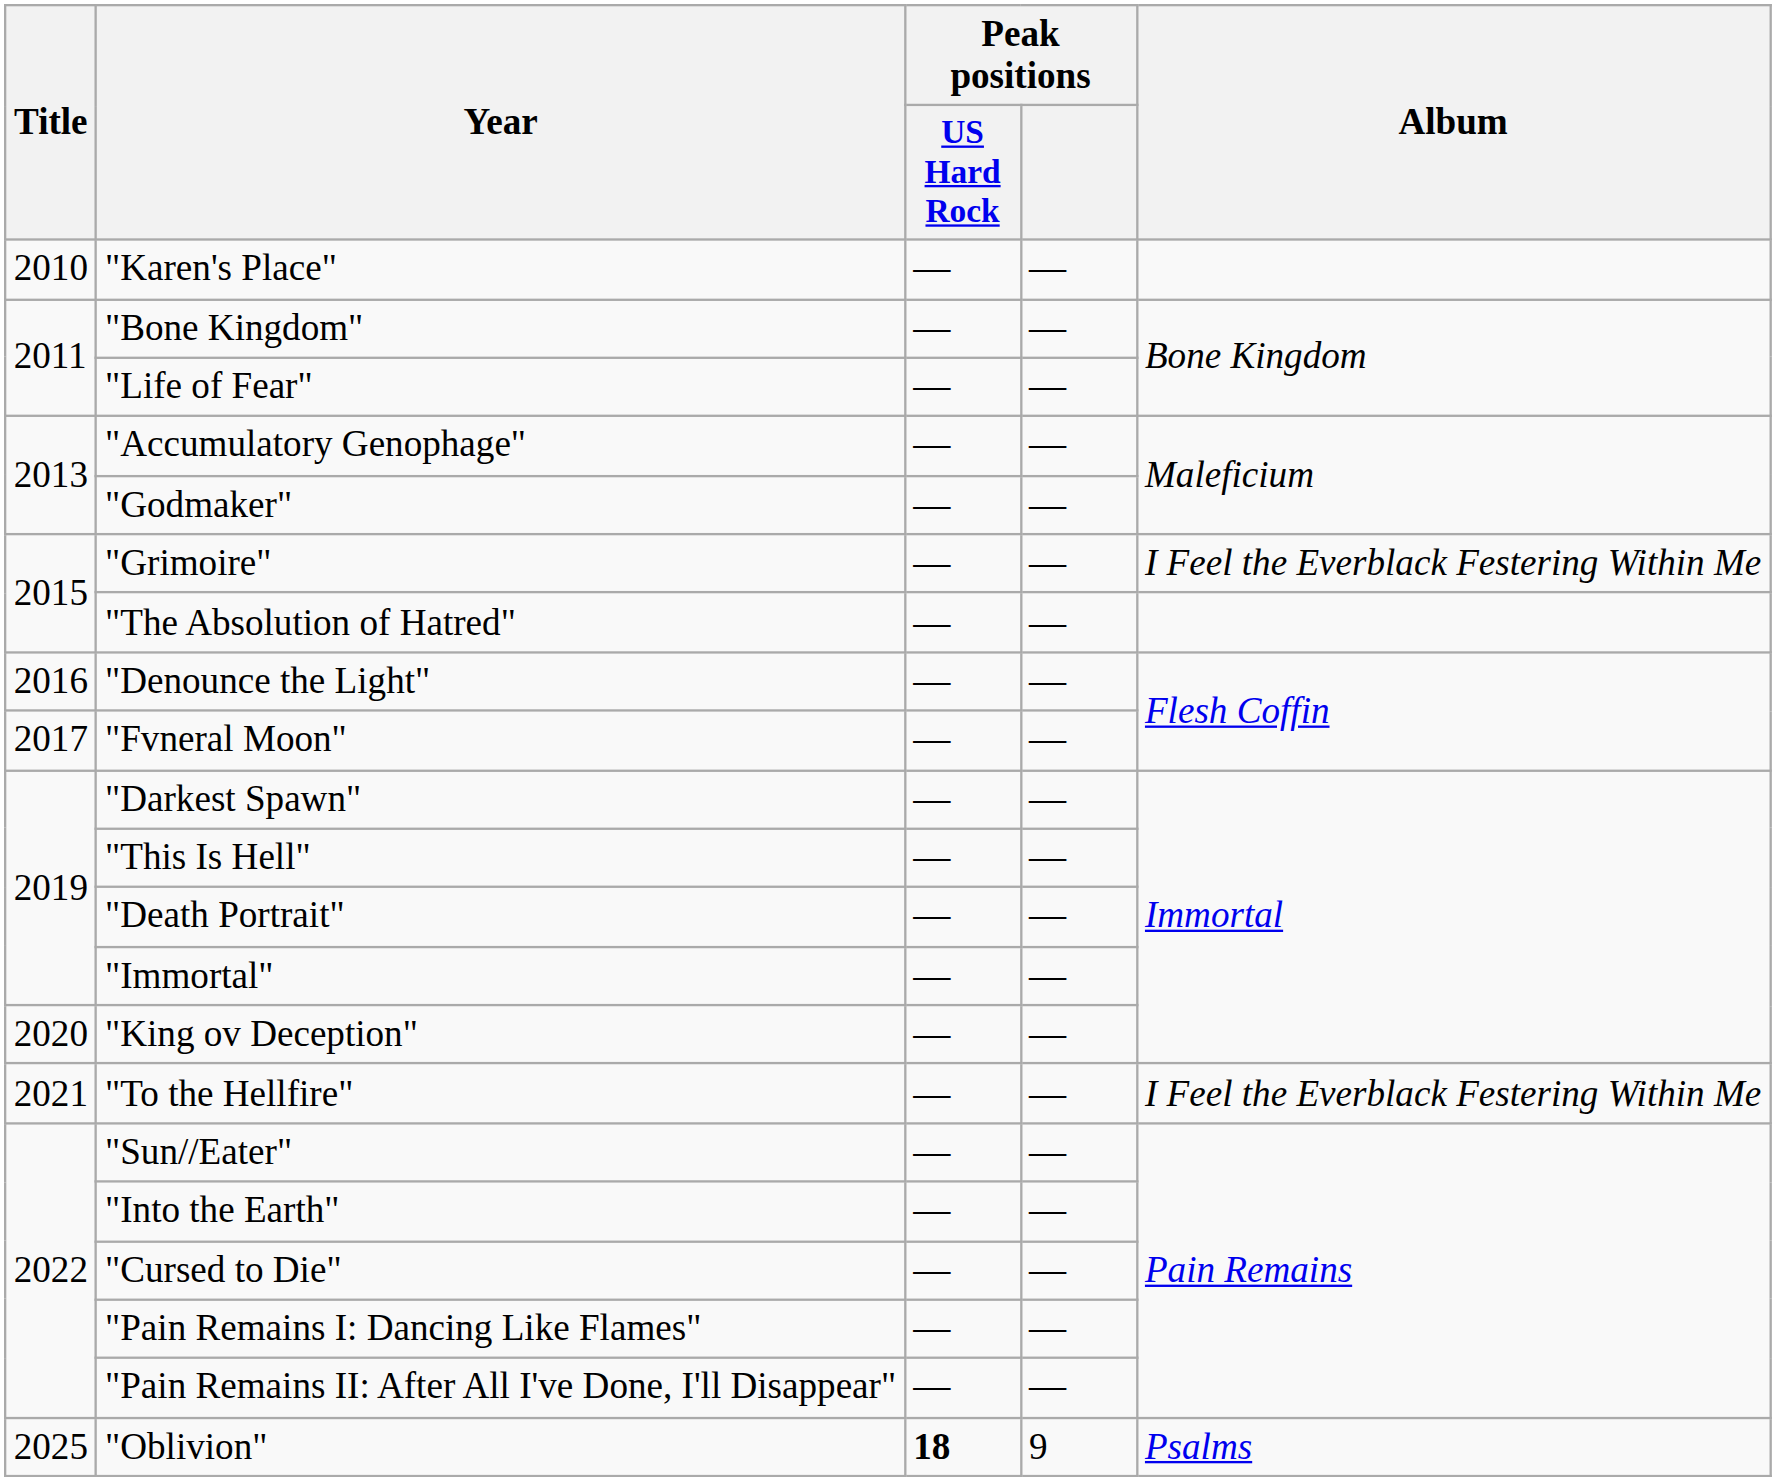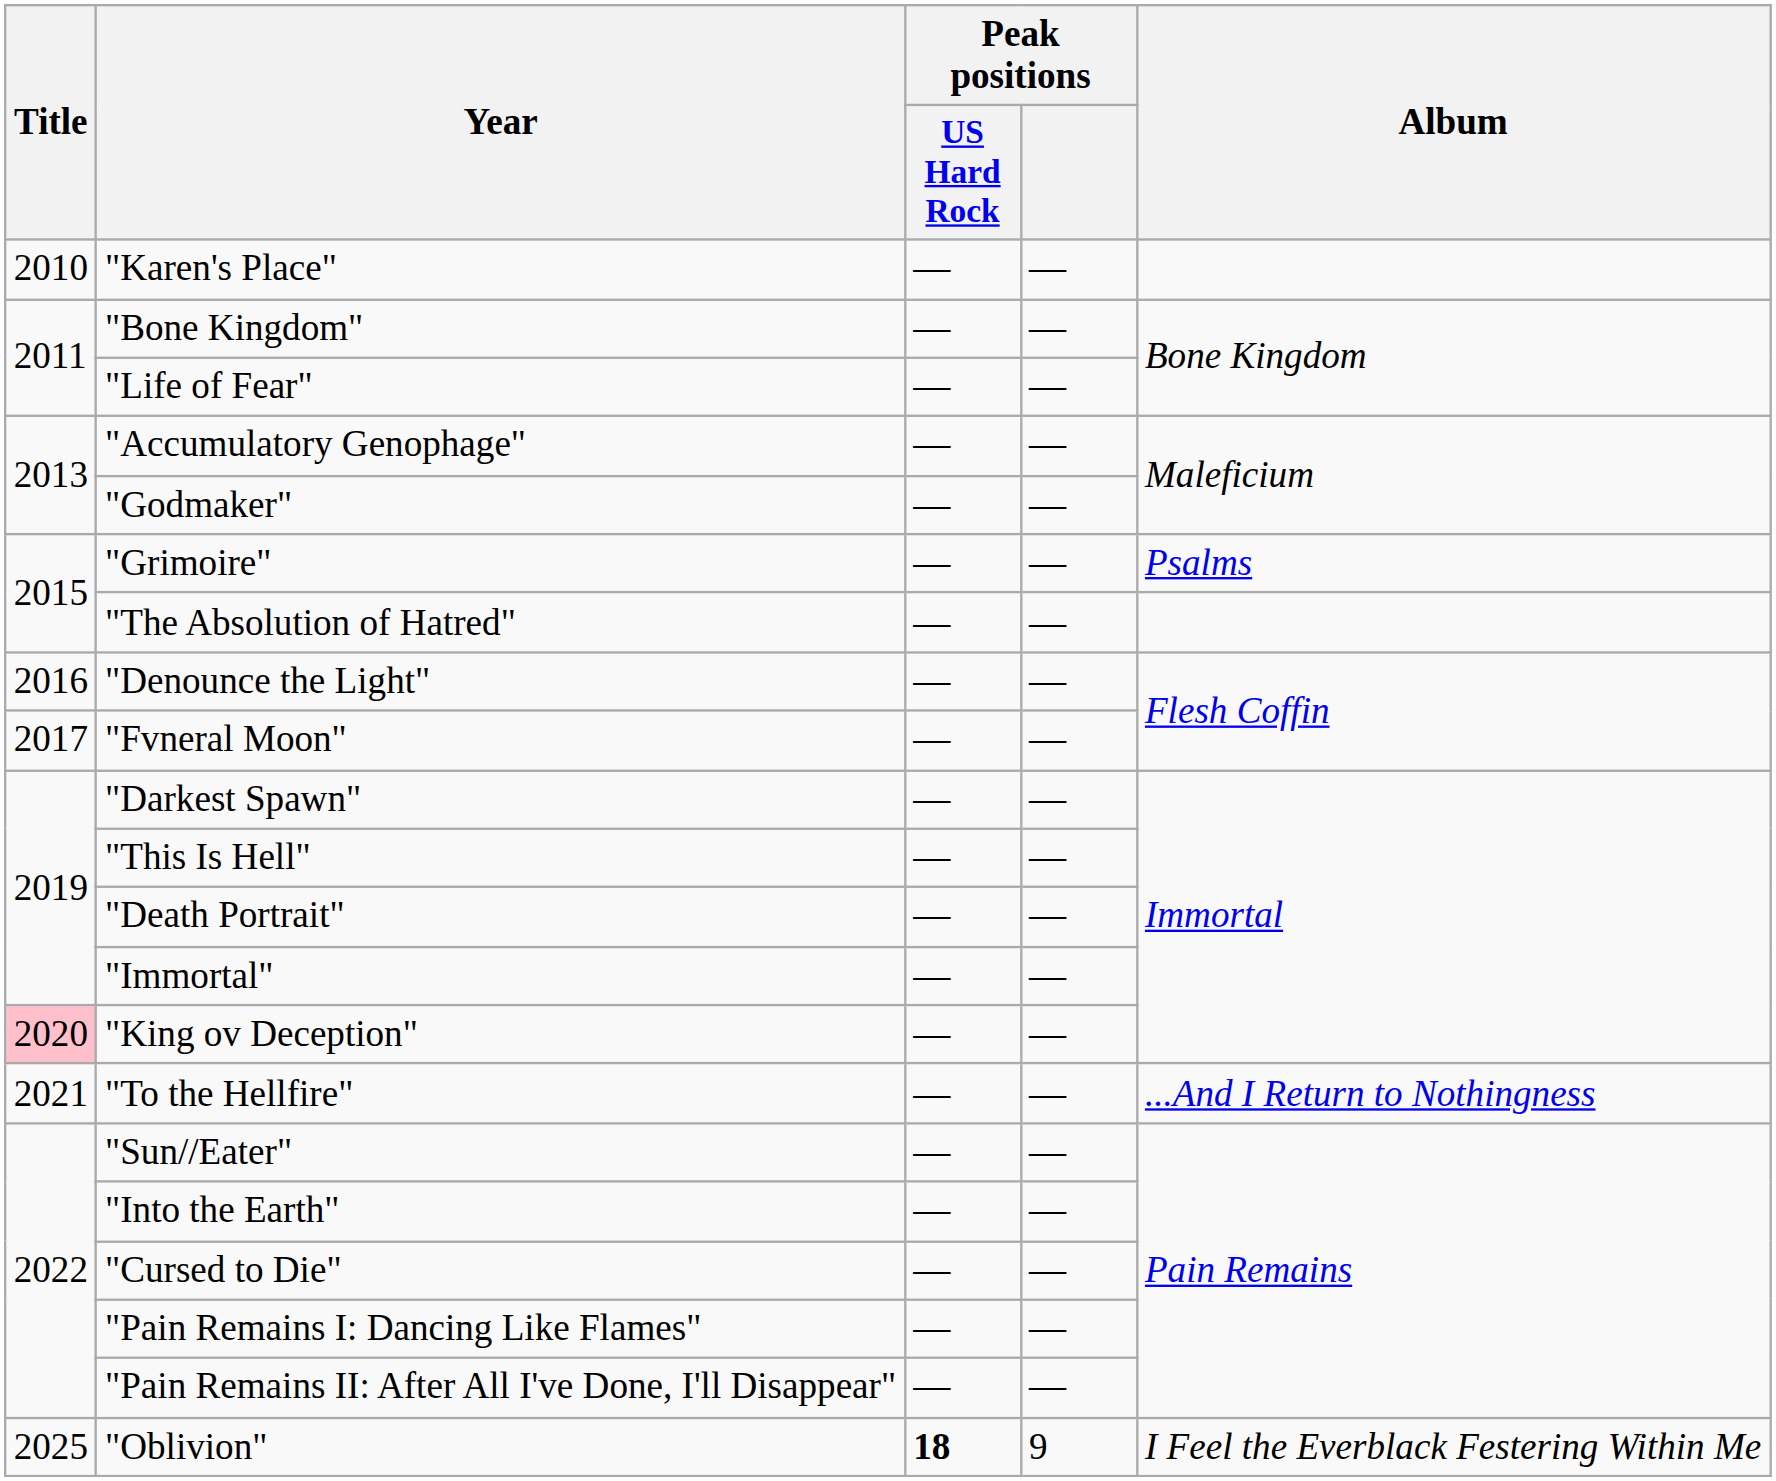 <table class=wikitable>
 <tr>
 <th scope="col" rowspan="2">Title</th>
 <th scope="col" rowspan="2">Year</th>
 <th scope="col" colspan="2">Peak positions</th>
 <th rowspan="2">Album</th>
 </tr>
 <tr>
 <th scope="col" style="width:3em;font-size:90%;"><a href='#'>US Hard Rock</a></th>
 <th scope="col" style="width:3em;font-size:90%;"></th>
 </tr>
 <tr>
 <td>2010</td>
 <td>"Karen's Place"</td>
 <td>—</td>
 <td>—</td>
 <td></td>
 </tr>
 <tr>
 <td rowspan="2">2011</td>
 <td>"Bone Kingdom"</td>
 <td>—</td>
 <td>—</td>
 <td rowspan="2"><em>Bone Kingdom</em></td>
 </tr>
 <tr>
 <td>"Life of Fear"</td>
 <td>—</td>
 <td>—</td>
 </tr>
 <tr>
 <td rowspan="2">2013</td>
 <td>"Accumulatory Genophage"</td>
 <td>—</td>
 <td>—</td>
 <td rowspan="2"><em>Maleficium</em></td>
 </tr>
 <tr>
 <td>"Godmaker"</td>
 <td>—</td>
 <td>—</td>
 </tr>
 <tr>
 <td rowspan="2">2015</td>
 <td>"Grimoire"</td>
 <td>—</td>
 <td>—</td>
-<td><em>I Feel the Everblack Festering Within Me</em></td>
+<td><em><a href='#'>Psalms</a></em></td>
 </tr>
 <tr>
 <td>"The Absolution of Hatred"</td>
 <td>—</td>
 <td>—</td>
 <td></td>
 </tr>
 <tr>
 <td>2016</td>
 <td>"Denounce the Light"</td>
 <td>—</td>
 <td>—</td>
 <td rowspan="2"><em><a href='#'>Flesh Coffin</a></em></td>
 </tr>
 <tr>
 <td>2017</td>
 <td>"Fvneral Moon"</td>
 <td>—</td>
 <td>—</td>
 </tr>
 <tr>
 <td rowspan="4">2019</td>
 <td>"Darkest Spawn"</td>
 <td>—</td>
 <td>—</td>
 <td rowspan="5"><em><a href='#'>Immortal</a></em></td>
 </tr>
 <tr>
 <td>"This Is Hell"</td>
 <td>—</td>
 <td>—</td>
 </tr>
 <tr>
 <td>"Death Portrait"</td>
 <td>—</td>
 <td>—</td>
 </tr>
 <tr>
 <td>"Immortal"</td>
 <td>—</td>
 <td>—</td>
 </tr>
 <tr>
-<td>2020</td>
+<td style="background: pink;">2020</td>
 <td>"King ov Deception"</td>
 <td>—</td>
 <td>—</td>
 </tr>
 <tr>
 <td>2021</td>
 <td>"To the Hellfire"</td>
 <td>—</td>
 <td>—</td>
-<td><em>I Feel the Everblack Festering Within Me</em></td>
+<td><em><a href='#'>...And I Return to Nothingness</a></em></td>
 </tr>
 <tr>
 <td rowspan="5">2022</td>
 <td>"Sun//Eater"</td>
 <td>—</td>
 <td>—</td>
 <td rowspan="5"><em><a href='#'>Pain Remains</a></em></td>
 </tr>
 <tr>
 <td>"Into the Earth"</td>
 <td>—</td>
 <td>—</td>
 </tr>
 <tr>
 <td>"Cursed to Die"</td>
 <td>—</td>
 <td>—</td>
 </tr>
 <tr>
 <td>"Pain Remains I: Dancing Like Flames"</td>
 <td>—</td>
 <td>—</td>
 </tr>
 <tr>
 <td>"Pain Remains II: After All I've Done, I'll Disappear"</td>
 <td>—</td>
 <td>—</td>
 </tr>
 <tr>
 <td>2025</td>
 <td>"Oblivion"</td>
 <td><strong>18</strong></td>
 <td>9</td>
-<td><em><a href='#'>Psalms</a></em></td>
+<td><em>I Feel the Everblack Festering Within Me</em></td>
 </tr>
 </table>
